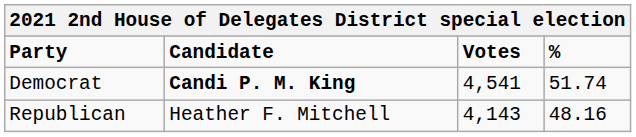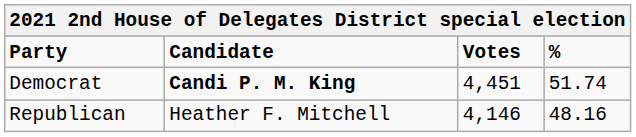 <table class="wikitable">
 <tr>
 <th colspan="4">2021 2nd House of Delegates District special election</th>
 </tr>
 <tr>
 <td><strong>Party</strong></td>
 <td><strong>Candidate</strong></td>
 <td><strong>Votes</strong></td>
 <td><strong>%</strong></td>
 </tr>
 <tr>
 <td>Democrat</td>
 <td><strong>Candi P. M. King</strong></td>
-<td>4,541</td>
+<td>4,451</td>
 <td>51.74</td>
 </tr>
 <tr>
 <td>Republican</td>
 <td>Heather F. Mitchell</td>
-<td>4,143</td>
+<td>4,146</td>
 <td>48.16</td>
 </tr>
 </table>
